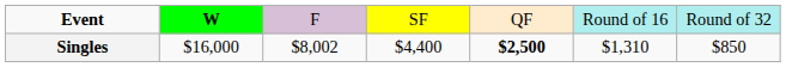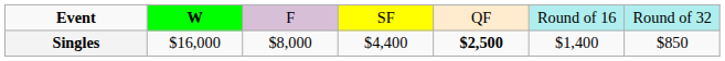 <table class=wikitable style=font-size:95%;text-align:center>
 <tr>
 <td style="width:130px"><strong>Event</strong></td>
 <td style="width:85px; background:lime"><strong>W</strong></td>
 <td style="width:85px; background:thistle">F</td>
 <td style="width:85px; background:#ffff00">SF</td>
 <td style="width:85px; background:#ffebcd">QF</td>
 <td style="width:85px; background:#afeeee">Round of 16</td>
 <td style="width:85px; background:#afeeee">Round of 32</td>
 </tr>
 <tr>
 <th style=background:#f3f3f3>Singles</th>
 <td>$16,000</td>
-<td>$8,002</td>
+<td>$8,000</td>
 <td>$4,400</td>
 <td><strong>$2,500</strong></td>
-<td>$1,310</td>
+<td>$1,400</td>
 <td>$850</td>
 </tr>
 </table>
